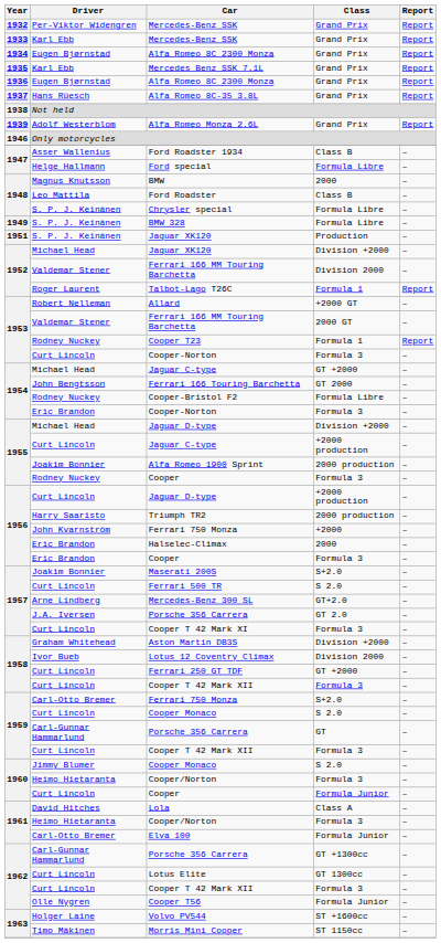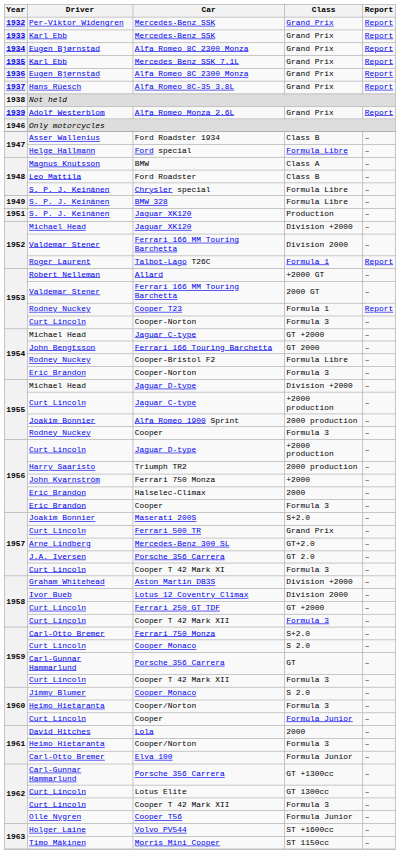 <table class="wikitable" style="font-size: 95%;">
 <tr>
 <th>Year</th>
 <th>Driver</th>
 <th>Car</th>
 <th>Class</th>
 <th>Report</th>
 </tr>
 <tr>
 <th><a href='#'>1932</a></th>
 <td> <a href='#'>Per-Viktor Widengren</a></td>
 <td><a href='#'>Mercedes-Benz SSK</a></td>
 <td><a href='#'>Grand Prix</a></td>
 <td><a href='#'>Report</a></td>
 </tr>
 <tr>
 <th><a href='#'>1933</a></th>
 <td> <a href='#'>Karl Ebb</a></td>
 <td><a href='#'>Mercedes-Benz SSK</a></td>
 <td>Grand Prix</td>
 <td><a href='#'>Report</a></td>
 </tr>
 <tr>
 <th><a href='#'>1934</a></th>
 <td> <a href='#'>Eugen Bjørnstad</a></td>
 <td><a href='#'>Alfa Romeo 8C 2300 Monza</a></td>
 <td>Grand Prix</td>
 <td><a href='#'>Report</a></td>
 </tr>
 <tr>
 <th><a href='#'>1935</a></th>
 <td> <a href='#'>Karl Ebb</a></td>
 <td><a href='#'>Mercedes Benz SSK 7.1L</a></td>
 <td>Grand Prix</td>
 <td><a href='#'>Report</a></td>
 </tr>
 <tr>
 <th><a href='#'>1936</a></th>
 <td> <a href='#'>Eugen Bjørnstad</a></td>
 <td><a href='#'>Alfa Romeo 8C 2300 Monza</a></td>
 <td>Grand Prix</td>
 <td><a href='#'>Report</a></td>
 </tr>
 <tr>
 <th><a href='#'>1937</a></th>
 <td> <a href='#'>Hans Rüesch</a></td>
 <td><a href='#'>Alfa Romeo 8C-35 3.8L</a></td>
 <td>Grand Prix</td>
 <td><a href='#'>Report</a></td>
 </tr>
 <tr style="background:#DDDDDD;">
 <th>1938</th>
 <td COLSPAN=4><em>Not held</em></td>
 </tr>
 <tr>
 <th><a href='#'>1939</a></th>
 <td> <a href='#'>Adolf Westerblom</a></td>
 <td><a href='#'>Alfa Romeo Monza 2.6L</a></td>
 <td>Grand Prix</td>
 <td><a href='#'>Report</a></td>
 </tr>
 <tr style="background:#DDDDDD;">
 <th>1946</th>
 <td COLSPAN=4><em>Only motorcycles</em></td>
 </tr>
 <tr>
 </tr>
 <tr>
 <th rowspan="2">1947</th>
 <td> <a href='#'>Asser Wallenius</a></td>
 <td>Ford Roadster 1934</td>
 <td>Class B</td>
 <td>–</td>
 </tr>
 <tr>
 <td> <a href='#'>Helge Hallmann</a></td>
 <td><a href='#'>Ford</a> special</td>
 <td><a href='#'>Formula Libre</a></td>
 <td>–</td>
 </tr>
 <tr>
 <th rowspan="3">1948</th>
 <td> <a href='#'>Magnus Knutsson</a></td>
 <td>BMW</td>
-<td>2000</td>
+<td>Class A</td>
 <td>–</td>
 </tr>
 <tr>
 <td> <a href='#'>Leo Mattila</a></td>
 <td>Ford Roadster</td>
 <td>Class B</td>
 <td>–</td>
 </tr>
 <tr>
 <td> <a href='#'>S. P. J. Keinänen</a></td>
 <td><a href='#'>Chrysler</a> special</td>
 <td>Formula Libre</td>
 <td>–</td>
 </tr>
 <tr>
 <th>1949</th>
 <td> <a href='#'>S. P. J. Keinänen</a></td>
 <td><a href='#'>BMW 328</a></td>
 <td>Formula Libre</td>
 <td>–</td>
 </tr>
 <tr>
 <th>1951</th>
 <td> <a href='#'>S. P. J. Keinänen</a></td>
 <td><a href='#'>Jaguar XK120</a></td>
 <td>Production</td>
 <td>–</td>
 </tr>
 <tr>
 <th rowspan="3">1952</th>
 <td> <a href='#'>Michael Head</a></td>
 <td><a href='#'>Jaguar XK120</a></td>
 <td>Division +2000</td>
 <td>–</td>
 </tr>
 <tr>
 <td> <a href='#'>Valdemar Stener</a></td>
 <td><a href='#'>Ferrari 166 MM Touring Barchetta</a></td>
 <td>Division 2000</td>
 <td>–</td>
 </tr>
 <tr>
 <td> <a href='#'>Roger Laurent</a></td>
 <td><a href='#'>Talbot-Lago</a> T26C</td>
 <td><a href='#'>Formula 1</a></td>
 <td><a href='#'>Report</a></td>
 </tr>
 <tr>
 <th rowspan="4">1953</th>
 <td> <a href='#'>Robert Nelleman</a></td>
 <td><a href='#'>Allard</a></td>
 <td>+2000 GT</td>
 <td>–</td>
 </tr>
 <tr>
 <td> <a href='#'>Valdemar Stener</a></td>
 <td><a href='#'>Ferrari 166 MM Touring Barchetta</a></td>
 <td>2000 GT</td>
 <td>–</td>
 </tr>
 <tr>
 <td> <a href='#'>Rodney Nuckey</a></td>
 <td><a href='#'>Cooper T23</a></td>
 <td>Formula 1</td>
 <td><a href='#'>Report</a></td>
 </tr>
 <tr>
 <td> <a href='#'>Curt Lincoln</a></td>
 <td>Cooper-Norton</td>
 <td>Formula 3</td>
 <td>–</td>
 </tr>
 <tr>
 <th rowspan="4">1954</th>
 <td> Michael Head</td>
 <td><a href='#'>Jaguar C-type</a></td>
 <td>GT +2000</td>
 <td>–</td>
 </tr>
 <tr>
 <td> <a href='#'>John Bengtsson</a></td>
 <td><a href='#'>Ferrari 166 Touring Barchetta</a></td>
 <td>GT 2000</td>
 <td>–</td>
 </tr>
 <tr>
 <td> <a href='#'>Rodney Nuckey</a></td>
 <td>Cooper-Bristol F2</td>
 <td>Formula Libre</td>
 <td>–</td>
 </tr>
 <tr>
 <td> <a href='#'>Eric Brandon</a></td>
 <td>Cooper-Norton</td>
 <td>Formula 3</td>
 <td>–</td>
 </tr>
 <tr>
 <th rowspan="4">1955</th>
 <td> Michael Head</td>
 <td><a href='#'>Jaguar D-type</a></td>
 <td>Division +2000</td>
 <td>–</td>
 </tr>
 <tr>
 <td> <a href='#'>Curt Lincoln</a></td>
 <td><a href='#'>Jaguar C-type</a></td>
 <td>+2000 production</td>
 <td>–</td>
 </tr>
 <tr>
 <td> <a href='#'>Joakim Bonnier</a></td>
 <td><a href='#'>Alfa Romeo 1900</a> Sprint</td>
 <td>2000 production</td>
 <td>–</td>
 </tr>
 <tr>
 <td> <a href='#'>Rodney Nuckey</a></td>
 <td>Cooper</td>
 <td>Formula 3</td>
 <td>–</td>
 </tr>
 <tr>
 <th rowspan="5">1956</th>
 <td> <a href='#'>Curt Lincoln</a></td>
 <td><a href='#'>Jaguar D-type</a></td>
 <td>+2000 production</td>
 <td>–</td>
 </tr>
 <tr>
 <td> <a href='#'>Harry Saaristo</a></td>
 <td>Triumph TR2</td>
 <td>2000 production</td>
 <td>–</td>
 </tr>
 <tr>
 <td> <a href='#'>John Kvarnström</a></td>
 <td>Ferrari 750 Monza</td>
 <td>+2000</td>
 <td>–</td>
 </tr>
 <tr>
 <td> <a href='#'>Eric Brandon</a></td>
 <td>Halselec-Climax</td>
 <td>2000</td>
 <td>–</td>
 </tr>
 <tr>
 <td> <a href='#'>Eric Brandon</a></td>
 <td>Cooper</td>
 <td>Formula 3</td>
 <td>–</td>
 </tr>
 <tr>
 <th rowspan="5">1957</th>
 <td> <a href='#'>Joakim Bonnier</a></td>
 <td><a href='#'>Maserati 200S</a></td>
 <td>S+2.0</td>
 <td>–</td>
 </tr>
 <tr>
 <td> <a href='#'>Curt Lincoln</a></td>
 <td><a href='#'>Ferrari 500 TR</a></td>
-<td>S 2.0</td>
+<td>Grand Prix</td>
 <td>–</td>
 </tr>
 <tr>
 <td> <a href='#'>Arne Lindberg</a></td>
 <td><a href='#'>Mercedes-Benz 300 SL</a></td>
 <td>GT+2.0</td>
 <td>–</td>
 </tr>
 <tr>
 <td> <a href='#'>J.A. Iversen</a></td>
 <td><a href='#'>Porsche 356 Carrera</a></td>
 <td>GT 2.0</td>
 <td>–</td>
 </tr>
 <tr>
 <td> <a href='#'>Curt Lincoln</a></td>
 <td>Cooper T 42  Mark XI</td>
 <td>Formula 3</td>
 <td>–</td>
 </tr>
 <tr>
 <th rowspan="4">1958</th>
 <td> <a href='#'>Graham Whitehead</a></td>
 <td><a href='#'>Aston Martin DB3S</a></td>
 <td>Division +2000</td>
 <td>–</td>
 </tr>
 <tr>
 <td> <a href='#'>Ivor Bueb</a></td>
 <td><a href='#'>Lotus 12 Coventry Climax</a></td>
 <td>Division 2000</td>
 <td>–</td>
 </tr>
 <tr>
 <td> <a href='#'>Curt Lincoln</a></td>
 <td><a href='#'>Ferrari 250 GT TDF</a></td>
 <td>GT +2000</td>
 <td>–</td>
 </tr>
 <tr>
 <td> <a href='#'>Curt Lincoln</a></td>
 <td>Cooper T 42 Mark XII</td>
 <td><a href='#'>Formula 3</a></td>
 <td>–</td>
 </tr>
 <tr>
 <th rowspan="4">1959</th>
 <td> <a href='#'>Carl-Otto Bremer</a></td>
 <td><a href='#'>Ferrari 750 Monza</a></td>
 <td>S+2.0</td>
 <td>–</td>
 </tr>
 <tr>
 <td> <a href='#'>Curt Lincoln</a></td>
 <td><a href='#'>Cooper Monaco</a></td>
 <td>S 2.0</td>
 <td>–</td>
 </tr>
 <tr>
 <td> <a href='#'>Carl-Gunnar Hammarlund</a></td>
 <td><a href='#'>Porsche 356 Carrera</a></td>
 <td>GT</td>
 <td>–</td>
 </tr>
 <tr>
 <td> <a href='#'>Curt Lincoln</a></td>
 <td>Cooper T 42 Mark XII</td>
 <td>Formula 3</td>
 <td>–</td>
 </tr>
 <tr>
 <th rowspan="3">1960</th>
 <td> <a href='#'>Jimmy Blumer</a></td>
 <td><a href='#'>Cooper Monaco</a></td>
 <td>S 2.0</td>
 <td>–</td>
 </tr>
 <tr>
 <td> <a href='#'>Heimo Hietaranta</a></td>
 <td>Cooper/Norton</td>
 <td>Formula 3</td>
 <td>–</td>
 </tr>
 <tr>
 <td> <a href='#'>Curt Lincoln</a></td>
 <td>Cooper</td>
 <td><a href='#'>Formula Junior</a></td>
 <td>–</td>
 </tr>
 <tr>
 <th rowspan="3">1961</th>
 <td> <a href='#'>David Hitches</a></td>
 <td><a href='#'>Lola</a></td>
-<td>Class A</td>
+<td>2000</td>
 <td>–</td>
 </tr>
 <tr>
 <td> <a href='#'>Heimo Hietaranta</a></td>
 <td>Cooper/Norton</td>
 <td>Formula 3</td>
 <td>–</td>
 </tr>
 <tr>
 <td> <a href='#'>Carl-Otto Bremer</a></td>
 <td><a href='#'>Elva 100</a></td>
 <td>Formula Junior</td>
 <td>–</td>
 </tr>
 <tr>
 <th rowspan="4">1962</th>
 <td> <a href='#'>Carl-Gunnar Hammarlund</a></td>
 <td><a href='#'>Porsche 356 Carrera</a></td>
 <td>GT +1300cc</td>
 <td>–</td>
 </tr>
 <tr>
 <td> <a href='#'>Curt Lincoln</a></td>
 <td>Lotus Elite</td>
 <td>GT 1300cc</td>
 <td>–</td>
 </tr>
 <tr>
 <td> <a href='#'>Curt Lincoln</a></td>
 <td>Cooper T 42 Mark XII</td>
 <td>Formula 3</td>
 <td>–</td>
 </tr>
 <tr>
 <td> <a href='#'>Olle Nygren</a></td>
 <td><a href='#'>Cooper T56</a></td>
 <td>Formula Junior</td>
 <td>–</td>
 </tr>
 <tr>
 <th rowspan="2">1963</th>
 <td> <a href='#'>Holger Laine</a></td>
 <td><a href='#'>Volvo PV544</a></td>
 <td>ST +1600cc</td>
 <td>–</td>
 </tr>
 <tr>
 <td> <a href='#'>Timo Mäkinen</a></td>
 <td><a href='#'>Morris Mini Cooper</a></td>
 <td>ST 1150cc</td>
 <td>–</td>
 </tr>
 <tr>
 </tr>
 </table>
